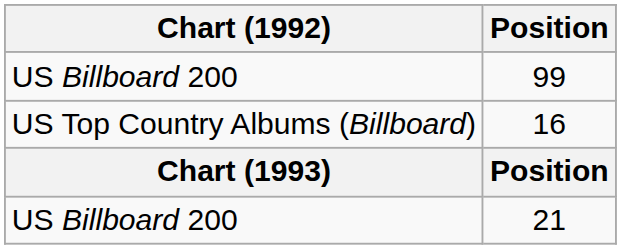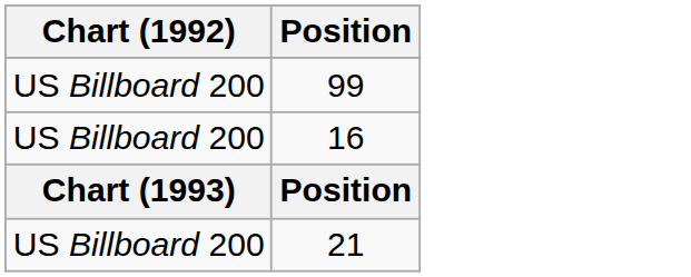 <table class="wikitable">
 <tr>
 <th>Chart (1992)</th>
 <th>Position</th>
 </tr>
 <tr>
 <td>US <em>Billboard</em> 200</td>
 <td align="center">99</td>
 </tr>
 <tr>
-<td>US Top Country Albums (<em>Billboard</em>)</td>
+<td>US <em>Billboard</em> 200</td>
 <td align="center">16</td>
 </tr>
 <tr>
 <th>Chart (1993)</th>
 <th>Position</th>
 </tr>
 <tr>
 <td>US <em>Billboard</em> 200</td>
 <td align="center">21</td>
 </tr>
 </table>
